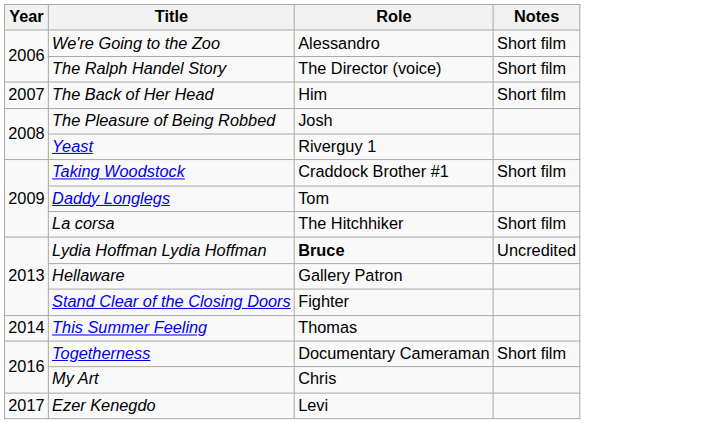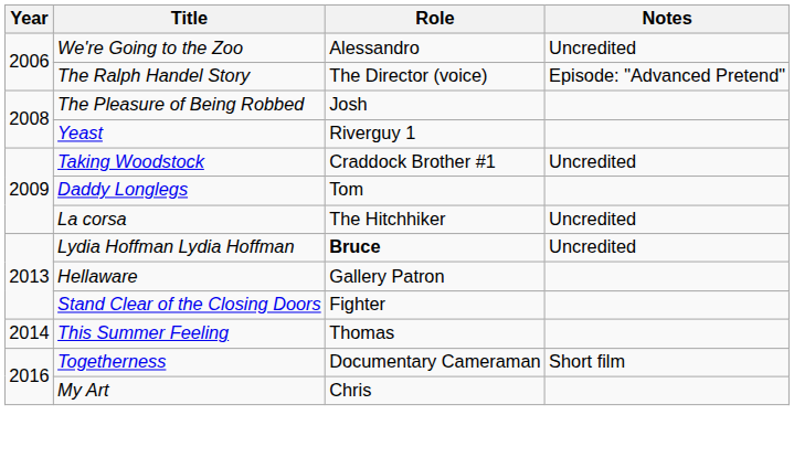 <table class="wikitable">
 <tr>
 <th>Year</th>
 <th>Title</th>
 <th>Role</th>
 <th>Notes</th>
 </tr>
 <tr>
 <td rowspan=2>2006</td>
 <td><em>We're Going to the Zoo</em></td>
 <td>Alessandro</td>
-<td>Short film</td>
+<td>Uncredited</td>
 </tr>
 <tr>
 <td><em>The Ralph Handel Story</em></td>
 <td>The Director (voice)</td>
-<td>Short film</td>
-</tr>
-<tr>
-<td>2007</td>
-<td><em>The Back of Her Head</em></td>
-<td>Him</td>
-<td>Short film</td>
+<td>Episode: "Advanced Pretend"</td>
 </tr>
 <tr>
 <td rowspan=2>2008</td>
 <td><em>The Pleasure of Being Robbed</em></td>
 <td>Josh</td>
 <td></td>
 </tr>
 <tr>
 <td><em><a href='#'>Yeast</a></em></td>
 <td>Riverguy 1</td>
 <td></td>
 </tr>
 <tr>
 <td rowspan=3>2009</td>
 <td><em><a href='#'>Taking Woodstock</a></em></td>
 <td>Craddock Brother #1</td>
-<td>Short film</td>
+<td>Uncredited</td>
 </tr>
 <tr>
 <td><em><a href='#'>Daddy Longlegs</a></em></td>
 <td>Tom</td>
 <td></td>
 </tr>
 <tr>
 <td><em>La corsa</em></td>
 <td>The Hitchhiker</td>
-<td>Short film</td>
+<td>Uncredited</td>
 </tr>
 <tr>
 <td rowspan=3>2013</td>
 <td><em>Lydia Hoffman Lydia Hoffman</em></td>
 <td><strong>Bruce</strong></td>
 <td>Uncredited</td>
 </tr>
 <tr>
 <td><em>Hellaware</em></td>
 <td>Gallery Patron</td>
 <td></td>
 </tr>
 <tr>
 <td><em><a href='#'>Stand Clear of the Closing Doors</a></em></td>
 <td>Fighter</td>
 <td></td>
 </tr>
 <tr>
 <td>2014</td>
 <td><em><a href='#'>This Summer Feeling</a></em></td>
 <td>Thomas</td>
 <td></td>
 </tr>
 <tr>
 <td rowspan=2>2016</td>
 <td><em><a href='#'>Togetherness</a></em></td>
 <td>Documentary Cameraman</td>
 <td>Short film</td>
 </tr>
 <tr>
 <td><em>My Art</em></td>
 <td>Chris</td>
 <td></td>
 </tr>
-<tr>
-<td>2017</td>
-<td><em>Ezer Kenegdo</em></td>
-<td>Levi</td>
-<td></td>
-</tr>
 </table>
